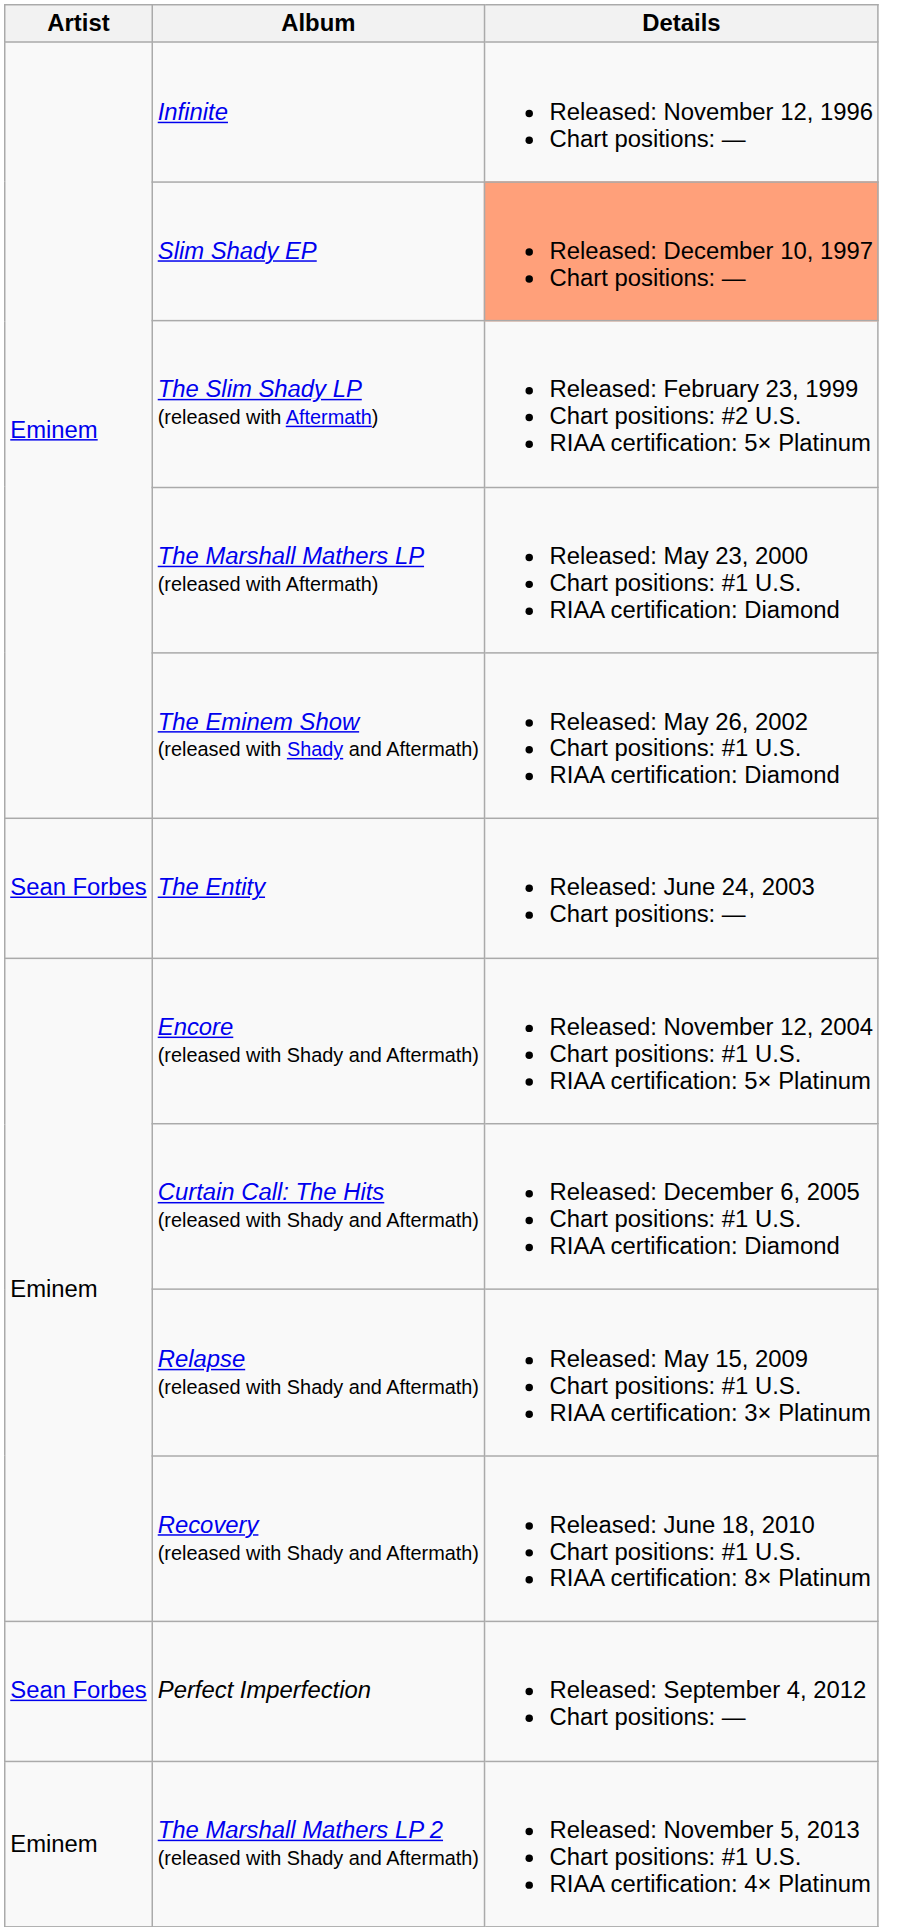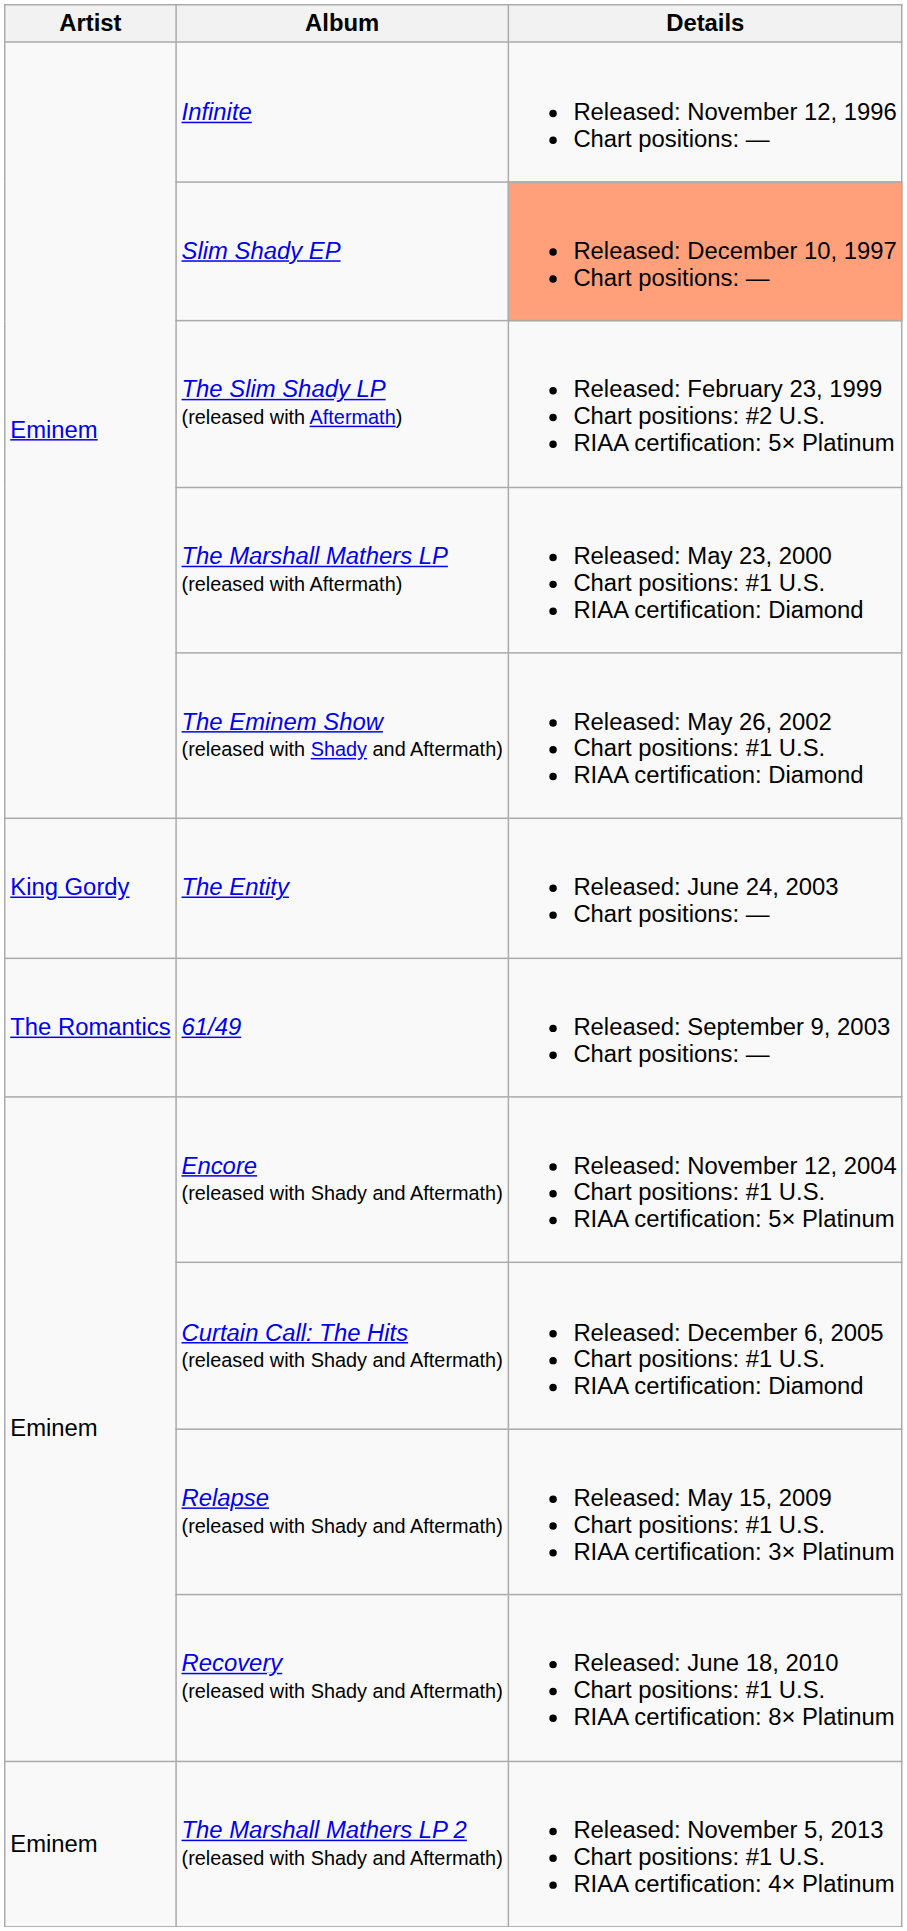 <table class="wikitable sortable">
 <tr>
 <th>Artist</th>
 <th>Album</th>
 <th class="unsortable">Details</th>
 </tr>
 <tr>
 <td rowspan="5"><a href='#'>Eminem</a></td>
 <td><em><a href='#'>Infinite</a></em></td>
 <td><br><ul><li>Released: November 12, 1996</li><li>Chart positions: —</li></ul></td>
 </tr>
 <tr>
 <td><em><a href='#'>Slim Shady EP</a></em></td>
 <td style="background: lightsalmon;"><br><ul><li>Released: December 10, 1997</li><li>Chart positions: —</li></ul></td>
 </tr>
 <tr>
 <td><em><a href='#'>The Slim Shady LP</a></em><br><small>(released with <a href='#'>Aftermath</a>)</small></td>
 <td><br><ul><li>Released: February 23, 1999</li><li>Chart positions: #2 U.S.</li><li>RIAA certification: 5× Platinum</li></ul></td>
 </tr>
 <tr>
 <td><em><a href='#'>The Marshall Mathers LP</a></em><br><small>(released with Aftermath)</small></td>
 <td><br><ul><li>Released: May 23, 2000</li><li>Chart positions: #1 U.S.</li><li>RIAA certification: Diamond</li></ul></td>
 </tr>
 <tr>
 <td><em><a href='#'>The Eminem Show</a></em><br><small>(released with <a href='#'>Shady</a> and Aftermath)</small></td>
 <td><br><ul><li>Released: May 26, 2002</li><li>Chart positions: #1 U.S.</li><li>RIAA certification: Diamond</li></ul></td>
 </tr>
 <tr>
-<td><a href='#'>Sean Forbes</a></td>
+<td><a href='#'>King Gordy</a></td>
 <td><em><a href='#'>The Entity</a></em></td>
 <td><br><ul><li>Released: June 24, 2003</li><li>Chart positions: —</li></ul></td>
+</tr>
+<tr>
+<td><a href='#'>The Romantics</a></td>
+<td><em><a href='#'>61/49</a></em></td>
+<td><br><ul><li>Released: September 9, 2003</li><li>Chart positions: —</li></ul></td>
 </tr>
 <tr>
 <td rowspan="4">Eminem</td>
 <td><em><a href='#'>Encore</a></em><br><small>(released with Shady and Aftermath)</small></td>
 <td><br><ul><li>Released: November 12, 2004</li><li>Chart positions: #1 U.S.</li><li>RIAA certification: 5× Platinum</li></ul></td>
 </tr>
 <tr>
 <td><em><a href='#'>Curtain Call: The Hits</a></em><br><small>(released with Shady and Aftermath)</small></td>
 <td><br><ul><li>Released: December 6, 2005</li><li>Chart positions: #1 U.S.</li><li>RIAA certification: Diamond</li></ul></td>
 </tr>
 <tr>
 <td><em><a href='#'>Relapse</a></em><br><small>(released with Shady and Aftermath)</small></td>
 <td><br><ul><li>Released: May 15, 2009</li><li>Chart positions: #1 U.S.</li><li>RIAA certification: 3× Platinum</li></ul></td>
 </tr>
 <tr>
 <td><em><a href='#'>Recovery</a></em><br><small>(released with Shady and Aftermath)</small></td>
 <td><br><ul><li>Released: June 18, 2010</li><li>Chart positions: #1 U.S.</li><li>RIAA certification: 8× Platinum</li></ul></td>
 </tr>
 <tr>
-<td><a href='#'>Sean Forbes</a></td>
-<td><em>Perfect Imperfection</em></td>
-<td><br><ul><li>Released: September 4, 2012</li><li>Chart positions: —</li></ul></td>
-</tr>
-<tr>
 <td>Eminem</td>
 <td><em><a href='#'>The Marshall Mathers LP 2</a></em><br><small>(released with Shady and Aftermath)</small></td>
 <td><br><ul><li>Released: November 5, 2013</li><li>Chart positions: #1 U.S.</li><li>RIAA certification: 4× Platinum</li></ul></td>
 </tr>
 </table>
